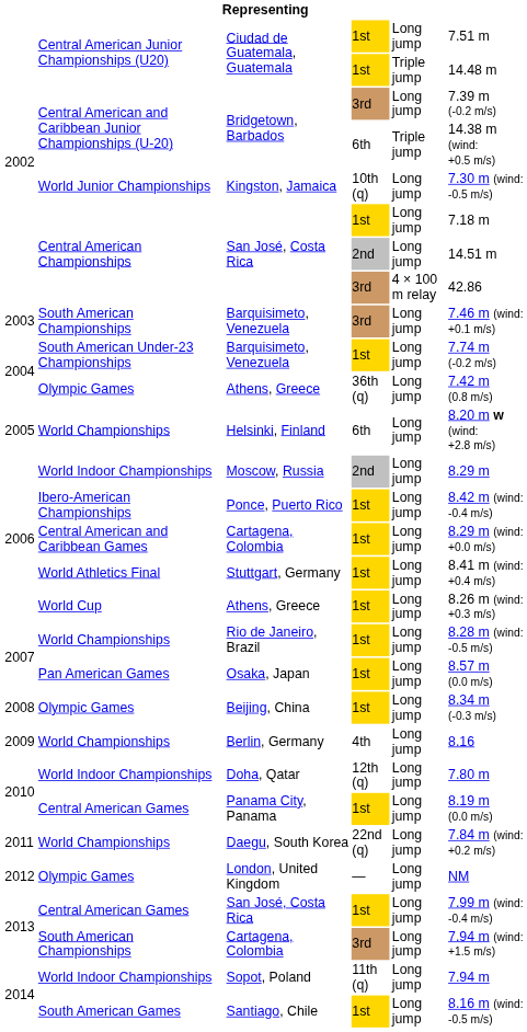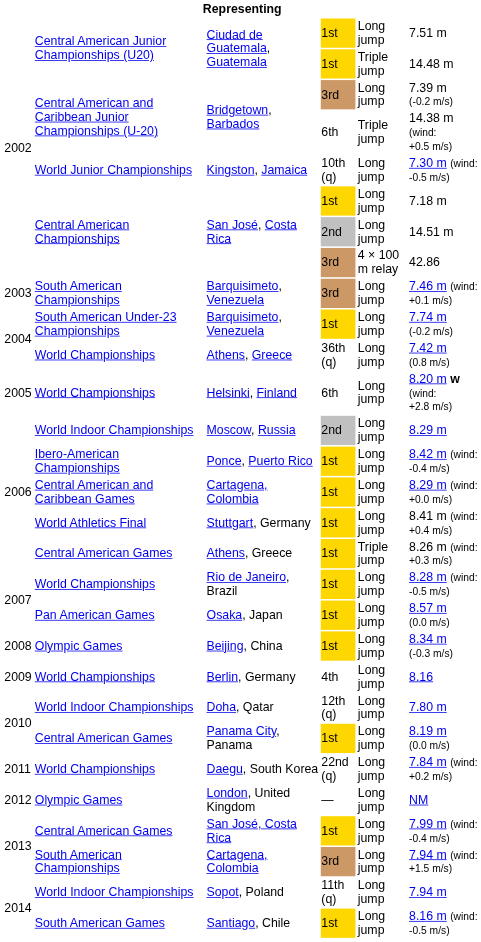 <table>
 <tr>
 <th colspan="6">Representing </th>
 </tr>
 <tr>
 <td rowspan="8">2002</td>
 <td rowspan=2><a href='#'>Central American Junior Championships (U20)</a></td>
 <td rowspan=2><a href='#'>Ciudad de Guatemala</a>, <a href='#'>Guatemala</a></td>
 <td bgcolor=gold>1st</td>
 <td>Long jump</td>
 <td>7.51 m</td>
 </tr>
 <tr>
 <td bgcolor=gold>1st</td>
 <td>Triple jump</td>
 <td>14.48 m</td>
 </tr>
 <tr>
 <td rowspan=2><a href='#'>Central American and Caribbean Junior Championships (U-20)</a></td>
 <td rowspan=2><a href='#'>Bridgetown</a>, <a href='#'>Barbados</a></td>
 <td bgcolor=cc9966>3rd</td>
 <td>Long jump</td>
 <td>7.39 m <small>(-0.2 m/s)</small></td>
 </tr>
 <tr>
 <td>6th</td>
 <td>Triple jump</td>
 <td>14.38 m <small>(wind: +0.5 m/s)</small></td>
 </tr>
 <tr>
 <td><a href='#'>World Junior Championships</a></td>
 <td><a href='#'>Kingston</a>, <a href='#'>Jamaica</a></td>
 <td>10th (q)</td>
 <td>Long jump</td>
 <td><a href='#'>7.30 m</a> <small>(wind: -0.5 m/s)</small></td>
 </tr>
 <tr>
 <td rowspan="3"><a href='#'>Central American Championships</a></td>
 <td rowspan="3"><a href='#'>San José</a>, <a href='#'>Costa Rica</a></td>
 <td bgcolor=gold>1st</td>
 <td>Long jump</td>
 <td>7.18 m</td>
 </tr>
 <tr>
 <td bgcolor=silver>2nd</td>
 <td>Long jump</td>
 <td>14.51 m</td>
 </tr>
 <tr>
 <td bgcolor=cc9966>3rd</td>
 <td>4 × 100 m relay</td>
 <td>42.86</td>
 </tr>
 <tr>
 <td>2003</td>
 <td><a href='#'>South American Championships</a></td>
 <td><a href='#'>Barquisimeto</a>, <a href='#'>Venezuela</a></td>
 <td bgcolor="cc9966">3rd</td>
 <td>Long jump</td>
 <td><a href='#'>7.46 m</a> <small>(wind: +0.1 m/s)</small></td>
 </tr>
 <tr>
 <td rowspan="2">2004</td>
 <td><a href='#'>South American Under-23 Championships</a></td>
 <td><a href='#'>Barquisimeto</a>, <a href='#'>Venezuela</a></td>
 <td bgcolor=gold>1st</td>
 <td>Long jump</td>
 <td><a href='#'>7.74 m</a> <small>(-0.2 m/s)</small></td>
 </tr>
 <tr>
-<td><a href='#'>Olympic Games</a></td>
+<td><a href='#'>World Championships</a></td>
 <td><a href='#'>Athens</a>, <a href='#'>Greece</a></td>
 <td>36th (q)</td>
 <td>Long jump</td>
 <td><a href='#'>7.42 m</a> <small>(0.8 m/s)</small></td>
 </tr>
 <tr>
 <td>2005</td>
 <td><a href='#'>World Championships</a></td>
 <td><a href='#'>Helsinki</a>, <a href='#'>Finland</a></td>
 <td>6th</td>
 <td>Long jump</td>
 <td><a href='#'>8.20 m</a> <strong>w</strong> <small>(wind: +2.8 m/s)</small></td>
 </tr>
 <tr>
 <td rowspan="5">2006</td>
 <td><a href='#'>World Indoor Championships</a></td>
 <td><a href='#'>Moscow</a>, <a href='#'>Russia</a></td>
 <td bgcolor="silver">2nd</td>
 <td>Long jump</td>
 <td><a href='#'>8.29 m</a> </td>
 </tr>
 <tr>
 <td><a href='#'>Ibero-American Championships</a></td>
 <td><a href='#'>Ponce</a>, <a href='#'>Puerto Rico</a></td>
 <td bgcolor=gold>1st</td>
 <td>Long jump</td>
 <td><a href='#'>8.42 m</a> <small>(wind: -0.4 m/s)</small></td>
 </tr>
 <tr>
 <td><a href='#'>Central American and Caribbean Games</a></td>
 <td><a href='#'>Cartagena, Colombia</a></td>
 <td bgcolor="gold">1st</td>
 <td>Long jump</td>
 <td><a href='#'>8.29 m</a> <small>(wind: +0.0 m/s)</small></td>
 </tr>
 <tr>
 <td><a href='#'>World Athletics Final</a></td>
 <td><a href='#'>Stuttgart</a>, Germany</td>
 <td bgcolor=gold>1st</td>
 <td>Long jump</td>
 <td>8.41 m <small>(wind: +0.4 m/s)</small></td>
 </tr>
 <tr>
-<td><a href='#'>World Cup</a></td>
+<td><a href='#'>Central American Games</a></td>
 <td><a href='#'>Athens</a>, Greece</td>
 <td bgcolor=gold>1st</td>
-<td>Long jump</td>
+<td>Triple jump</td>
 <td>8.26 m <small>(wind: +0.3 m/s)</small></td>
 </tr>
 <tr>
 <td rowspan="2">2007</td>
 <td><a href='#'>World Championships</a></td>
 <td><a href='#'>Rio de Janeiro</a>, Brazil</td>
 <td bgcolor="gold">1st</td>
 <td>Long jump</td>
 <td><a href='#'>8.28 m</a> <small>(wind: -0.5 m/s)</small></td>
 </tr>
 <tr>
 <td><a href='#'>Pan American Games</a></td>
 <td><a href='#'>Osaka</a>, Japan</td>
 <td bgcolor="gold">1st</td>
 <td>Long jump</td>
 <td><a href='#'>8.57 m</a>  <small>(0.0 m/s)</small></td>
 </tr>
 <tr>
 <td>2008</td>
 <td><a href='#'>Olympic Games</a></td>
 <td><a href='#'>Beijing</a>, China</td>
 <td bgcolor="gold">1st</td>
 <td>Long jump</td>
 <td><a href='#'>8.34 m</a> <small>(-0.3 m/s)</small></td>
 </tr>
 <tr>
 <td>2009</td>
 <td><a href='#'>World Championships</a></td>
 <td><a href='#'>Berlin</a>, Germany</td>
 <td>4th</td>
 <td>Long jump</td>
 <td><a href='#'>8.16</a></td>
 </tr>
 <tr>
 <td rowspan="2">2010</td>
 <td><a href='#'>World Indoor Championships</a></td>
 <td><a href='#'>Doha</a>, Qatar</td>
 <td>12th (q)</td>
 <td>Long jump</td>
 <td><a href='#'>7.80 m</a></td>
 </tr>
 <tr>
 <td><a href='#'>Central American Games</a></td>
 <td><a href='#'>Panama City</a>, Panama</td>
 <td bgcolor=gold>1st</td>
 <td>Long jump</td>
 <td><a href='#'>8.19 m</a>  <small>(0.0 m/s)</small></td>
 </tr>
 <tr>
 <td>2011</td>
 <td><a href='#'>World Championships</a></td>
 <td><a href='#'>Daegu</a>, South Korea</td>
 <td>22nd (q)</td>
 <td>Long jump</td>
 <td><a href='#'>7.84 m</a> <small>(wind: +0.2 m/s)</small></td>
 </tr>
 <tr>
 <td>2012</td>
 <td><a href='#'>Olympic Games</a></td>
 <td><a href='#'>London</a>, United Kingdom</td>
 <td>—</td>
 <td>Long jump</td>
 <td><a href='#'>NM</a></td>
 </tr>
 <tr>
 <td rowspan=2>2013</td>
 <td><a href='#'>Central American Games</a></td>
 <td><a href='#'>San José, Costa Rica</a></td>
 <td bgcolor=gold>1st</td>
 <td>Long jump</td>
 <td><a href='#'>7.99 m</a> <small>(wind: -0.4 m/s)</small></td>
 </tr>
 <tr>
 <td><a href='#'>South American Championships</a></td>
 <td><a href='#'>Cartagena, Colombia</a></td>
 <td bgcolor=cc9966>3rd</td>
 <td>Long jump</td>
 <td><a href='#'>7.94 m</a> <small>(wind: +1.5 m/s)</small></td>
 </tr>
 <tr>
 <td rowspan=2>2014</td>
 <td><a href='#'>World Indoor Championships</a></td>
 <td><a href='#'>Sopot</a>, Poland</td>
 <td>11th (q)</td>
 <td>Long jump</td>
 <td><a href='#'>7.94 m</a></td>
 </tr>
 <tr>
 <td><a href='#'>South American Games</a></td>
 <td><a href='#'>Santiago</a>, Chile</td>
 <td bgcolor=gold>1st</td>
 <td>Long jump</td>
 <td><a href='#'>8.16 m</a> <small>(wind: -0.5 m/s)</small></td>
 </tr>
 </table>
